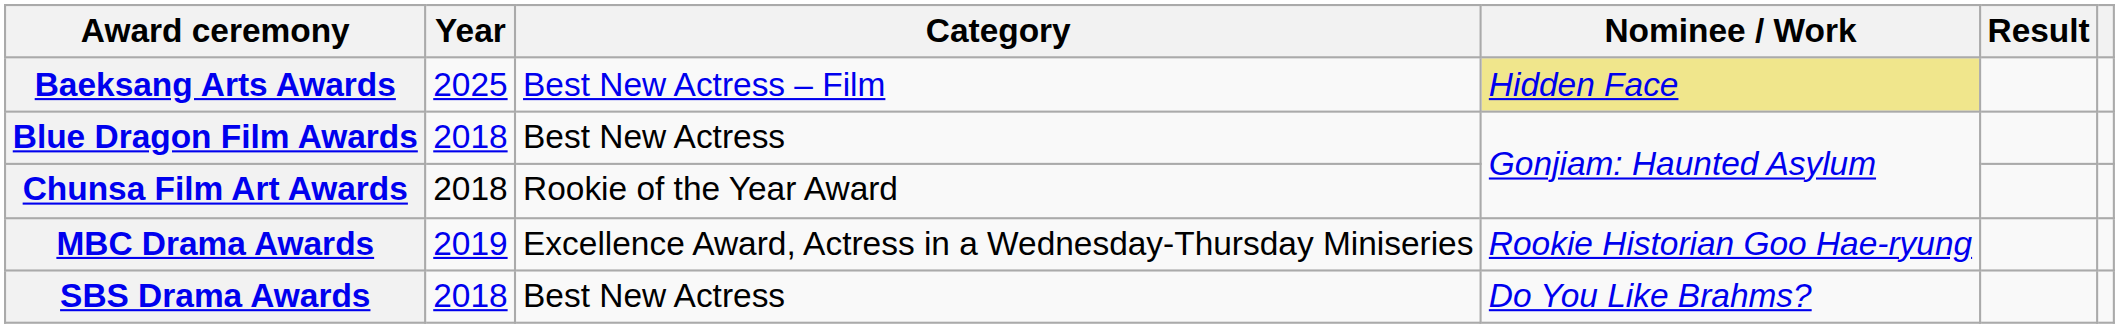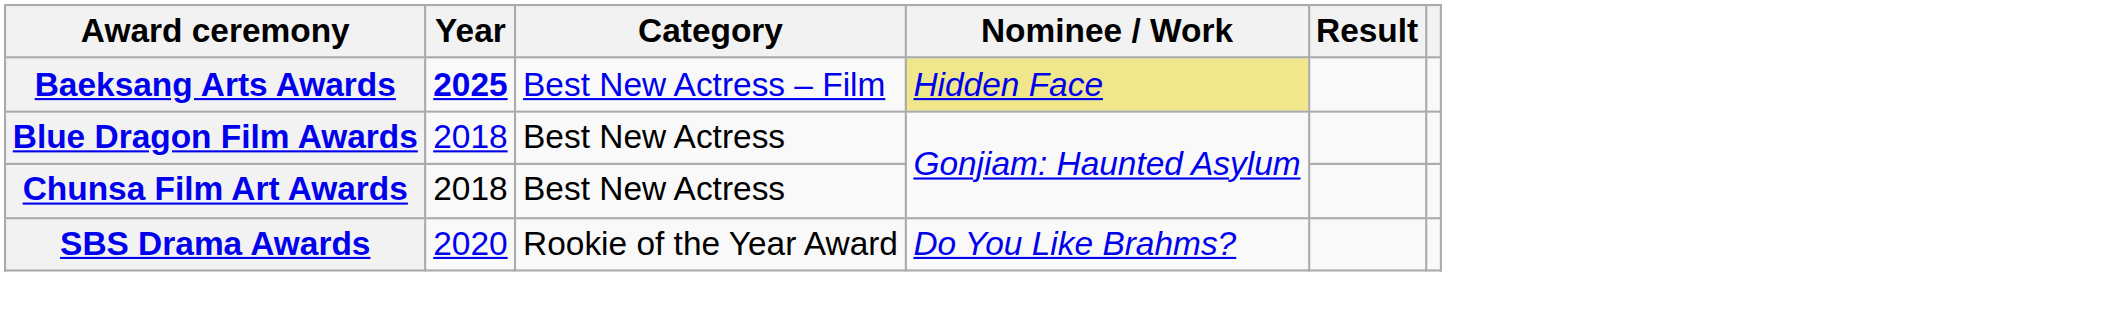 <table class="wikitable plainrowheaders sortable">
 <tr>
 <th scope="col">Award ceremony</th>
 <th scope="col">Year</th>
 <th scope="col">Category</th>
 <th scope="col">Nominee / Work</th>
 <th scope="col">Result</th>
 <th scope="col" class="unsortable"></th>
 </tr>
 <tr>
 <th scope="row"><a href='#'>Baeksang Arts Awards</a></th>
-<td style="text-align:center"><a href='#'>2025</a></td>
+<td style="text-align:center"><strong><a href='#'>2025</a></strong></td>
 <td><a href='#'>Best New Actress – Film</a></td>
 <td style="background: khaki;"><em><a href='#'>Hidden Face</a></em></td>
 <td></td>
 <td style="text-align:center"></td>
 </tr>
 <tr>
 <th scope="row"><a href='#'>Blue Dragon Film Awards</a></th>
 <td style="text-align:center"><a href='#'>2018</a></td>
 <td>Best New Actress</td>
 <td rowspan="2"><em><a href='#'>Gonjiam: Haunted Asylum</a></em></td>
 <td></td>
 <td style="text-align:center"></td>
 </tr>
 <tr>
 <th scope="row"><a href='#'>Chunsa Film Art Awards</a></th>
 <td style="text-align:center">2018</td>
-<td>Rookie of the Year Award</td>
-<td></td>
-<td style="text-align:center"></td>
-</tr>
-<tr>
-<th scope="row"><a href='#'>MBC Drama Awards</a></th>
-<td style="text-align:center"><a href='#'>2019</a></td>
-<td>Excellence Award, Actress in a Wednesday-Thursday Miniseries</td>
-<td><em><a href='#'>Rookie Historian Goo Hae-ryung</a></em></td>
+<td>Best New Actress</td>
 <td></td>
 <td style="text-align:center"></td>
 </tr>
 <tr>
 <th scope="row"><a href='#'>SBS Drama Awards</a></th>
-<td style="text-align:center"><a href='#'>2018</a></td>
-<td>Best New Actress</td>
+<td style="text-align:center"><a href='#'>2020</a></td>
+<td>Rookie of the Year Award</td>
 <td><em><a href='#'>Do You Like Brahms?</a></em></td>
 <td></td>
 <td style="text-align:center"></td>
 </tr>
 </table>
